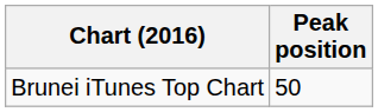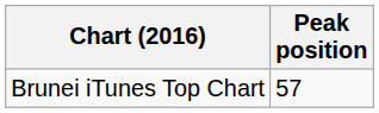 <table class="wikitable sortable plainrowheaders">
 <tr>
 <th scope="col">Chart (2016)</th>
 <th scope="col">Peak<br> position</th>
 </tr>
 <tr>
 <td>Brunei iTunes Top Chart</td>
-<td>50</td>
+<td>57</td>
 </tr>
 </table>
